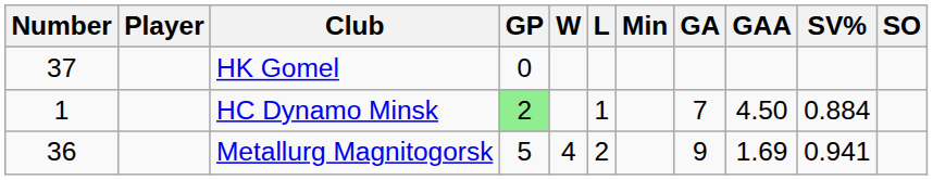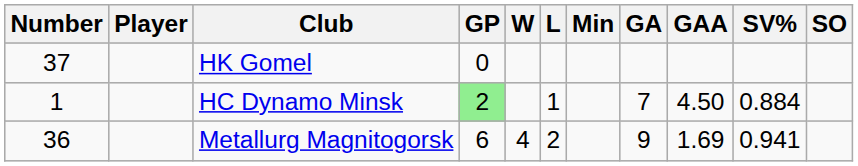 <table class="wikitable sortable" style="text-align: center;">
 <tr>
 <th>Number</th>
 <th>Player</th>
 <th>Club</th>
 <th>GP</th>
 <th>W</th>
 <th>L</th>
 <th>Min</th>
 <th>GA</th>
 <th>GAA</th>
 <th>SV%</th>
 <th>SO</th>
 </tr>
 <tr>
 <td>37</td>
 <td align=left></td>
 <td align=left><a href='#'>HK Gomel</a></td>
 <td>0</td>
 <td></td>
 <td></td>
 <td></td>
 <td></td>
 <td></td>
 <td></td>
 <td></td>
 </tr>
 <tr>
 <td>1</td>
 <td align=left></td>
 <td align=left><a href='#'>HC Dynamo Minsk</a></td>
 <td style="background: lightgreen;">2</td>
 <td></td>
 <td>1</td>
 <td></td>
 <td>7</td>
 <td>4.50</td>
 <td>0.884</td>
 <td></td>
 </tr>
 <tr>
 <td>36</td>
 <td align=left></td>
 <td align=left><a href='#'>Metallurg Magnitogorsk</a></td>
-<td>5</td>
+<td>6</td>
 <td>4</td>
 <td>2</td>
 <td></td>
 <td>9</td>
 <td>1.69</td>
 <td>0.941</td>
 <td></td>
 </tr>
 </table>
